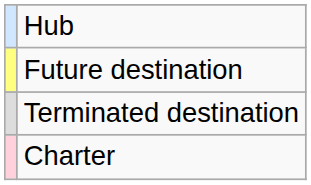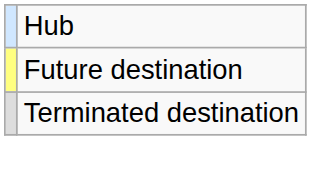 <table class="wikitable">
 <tr>
 <td style="background-color: #D0E7FF"></td>
 <td>Hub</td>
 </tr>
 <tr>
 <td style="background:#ffff80"></td>
 <td>Future destination</td>
 </tr>
 <tr>
 <td style="background-color: #DDDDDD"></td>
 <td>Terminated destination</td>
 </tr>
-<tr>
-<td style="background-color: #FFD1DC"></td>
-<td>Charter</td>
-</tr>
 </table>
